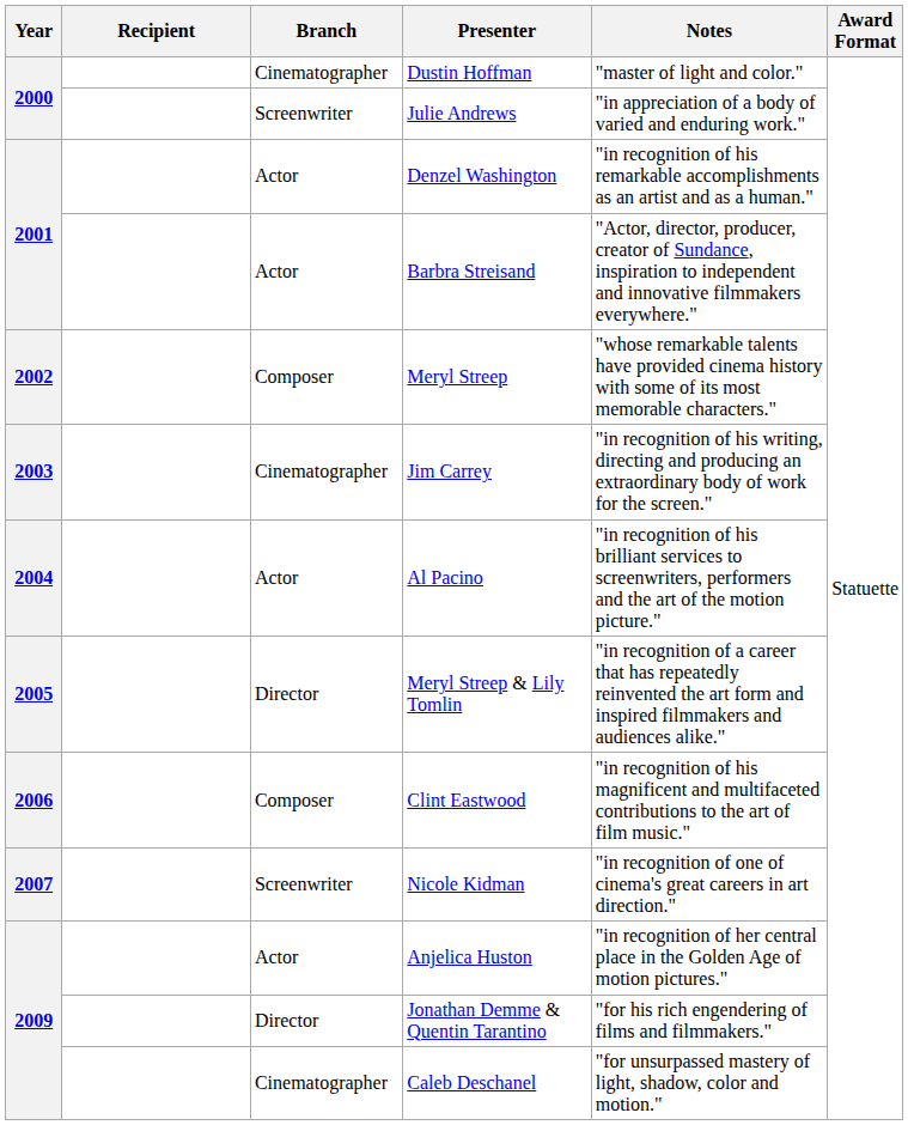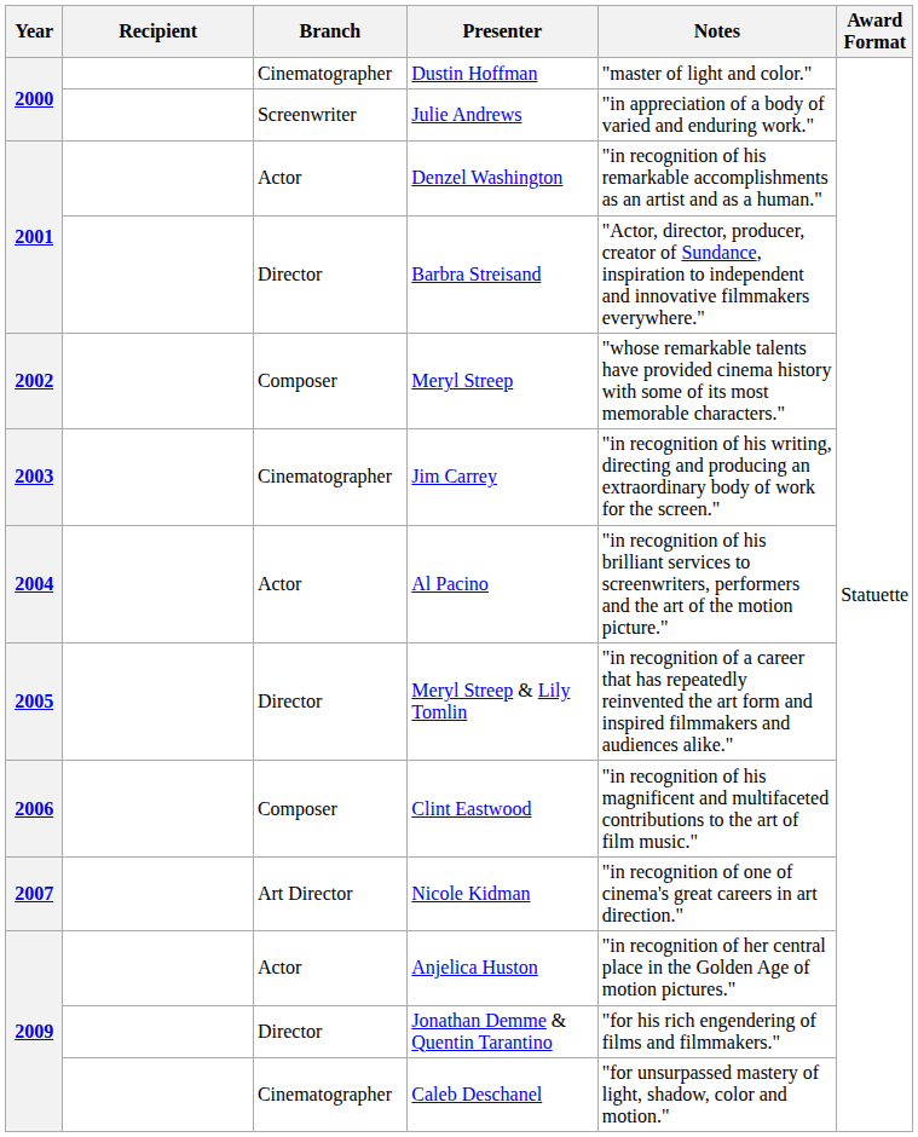 <table class="wikitable" width="85%" style="background:#ffffff;" style="text-align:center;">
 <tr>
 <th width=40>Year</th>
 <th width=150>Recipient</th>
 <th width=120>Branch</th>
 <th width=150>Presenter</th>
 <th class=unsortable>Notes</th>
 <th width=50>Award Format</th>
 </tr>
 <tr>
 <th rowspan="2"><a href='#'>2000</a></th>
 <td></td>
 <td>Cinematographer</td>
 <td><a href='#'>Dustin Hoffman</a></td>
 <td>"master of light and color."</td>
 <td rowspan="13">Statuette</td>
 </tr>
 <tr>
 <td></td>
 <td>Screenwriter</td>
 <td><a href='#'>Julie Andrews</a></td>
 <td>"in appreciation of a body of varied and enduring work."</td>
 </tr>
 <tr>
 <th rowspan="2"><a href='#'>2001</a></th>
 <td></td>
 <td>Actor</td>
 <td><a href='#'>Denzel Washington</a></td>
 <td>"in recognition of his remarkable accomplishments as an artist and as a human."</td>
 </tr>
 <tr>
 <td></td>
-<td>Actor</td>
+<td>Director</td>
 <td><a href='#'>Barbra Streisand</a></td>
 <td>"Actor, director, producer, creator of <a href='#'>Sundance</a>, inspiration to independent and innovative filmmakers everywhere."</td>
 </tr>
 <tr>
 <th><a href='#'>2002</a></th>
 <td></td>
 <td>Composer</td>
 <td><a href='#'>Meryl Streep</a></td>
 <td>"whose remarkable talents have provided cinema history with some of its most memorable characters."</td>
 </tr>
 <tr>
 <th><a href='#'>2003</a></th>
 <td></td>
 <td>Cinematographer</td>
 <td><a href='#'>Jim Carrey</a></td>
 <td>"in recognition of his writing, directing and producing an extraordinary body of work for the screen."</td>
 </tr>
 <tr>
 <th><a href='#'>2004</a></th>
 <td></td>
 <td>Actor</td>
 <td><a href='#'>Al Pacino</a></td>
 <td>"in recognition of his brilliant services to screenwriters, performers and the art of the motion picture."</td>
 </tr>
 <tr>
 <th><a href='#'>2005</a></th>
 <td></td>
 <td>Director</td>
 <td><a href='#'>Meryl Streep</a> & <a href='#'>Lily Tomlin</a></td>
 <td>"in recognition of a career that has repeatedly reinvented the art form and inspired filmmakers and audiences alike."</td>
 </tr>
 <tr>
 <th><a href='#'>2006</a></th>
 <td></td>
 <td>Composer</td>
 <td><a href='#'>Clint Eastwood</a></td>
 <td>"in recognition of his magnificent and multifaceted contributions to the art of film music."</td>
 </tr>
 <tr>
 <th><a href='#'>2007</a></th>
 <td></td>
-<td>Screenwriter</td>
+<td>Art Director</td>
 <td><a href='#'>Nicole Kidman</a></td>
 <td>"in recognition of one of cinema's great careers in art direction."</td>
 </tr>
 <tr>
 <th rowspan="3"><a href='#'>2009</a></th>
 <td></td>
 <td>Actor</td>
 <td><a href='#'>Anjelica Huston</a></td>
 <td>"in recognition of her central place in the Golden Age of motion pictures."</td>
 </tr>
 <tr>
 <td></td>
 <td>Director</td>
 <td><a href='#'>Jonathan Demme</a> & <a href='#'>Quentin Tarantino</a></td>
 <td>"for his rich engendering of films and filmmakers."</td>
 </tr>
 <tr>
 <td></td>
 <td>Cinematographer</td>
 <td><a href='#'>Caleb Deschanel</a></td>
 <td>"for unsurpassed mastery of light, shadow, color and motion."</td>
 </tr>
 <tr>
 </tr>
 </table>
